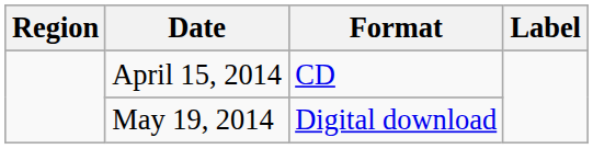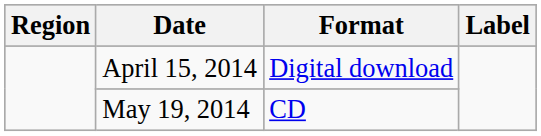 <table class="wikitable plainrowheaders">
 <tr>
 <th scope="col">Region</th>
 <th scope="col">Date</th>
 <th scope="col">Format</th>
 <th scope="col">Label</th>
 </tr>
 <tr>
 <td rowspan="2"></td>
 <td>April 15, 2014</td>
-<td><a href='#'>CD</a></td>
+<td><a href='#'>Digital download</a></td>
 <td rowspan="2"></td>
 </tr>
 <tr>
 <td>May 19, 2014</td>
-<td><a href='#'>Digital download</a></td>
+<td><a href='#'>CD</a></td>
 </tr>
 </table>
